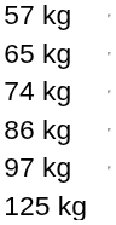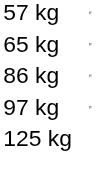 <table>
 <tr>
 <td>57 kg</td>
 <td></td>
 <td></td>
 <td><hr></td>
 </tr>
 <tr>
 <td>65 kg</td>
-<td></td>
-<td></td>
-<td><hr></td>
-</tr>
-<tr>
-<td>74 kg</td>
 <td></td>
 <td></td>
 <td><hr></td>
 </tr>
 <tr>
 <td>86 kg</td>
 <td></td>
 <td></td>
 <td><hr></td>
 </tr>
 <tr>
 <td>97 kg</td>
 <td></td>
 <td></td>
 <td><hr></td>
 </tr>
 <tr>
 <td>125 kg</td>
 <td></td>
 <td></td>
 <td></td>
 </tr>
 </table>
